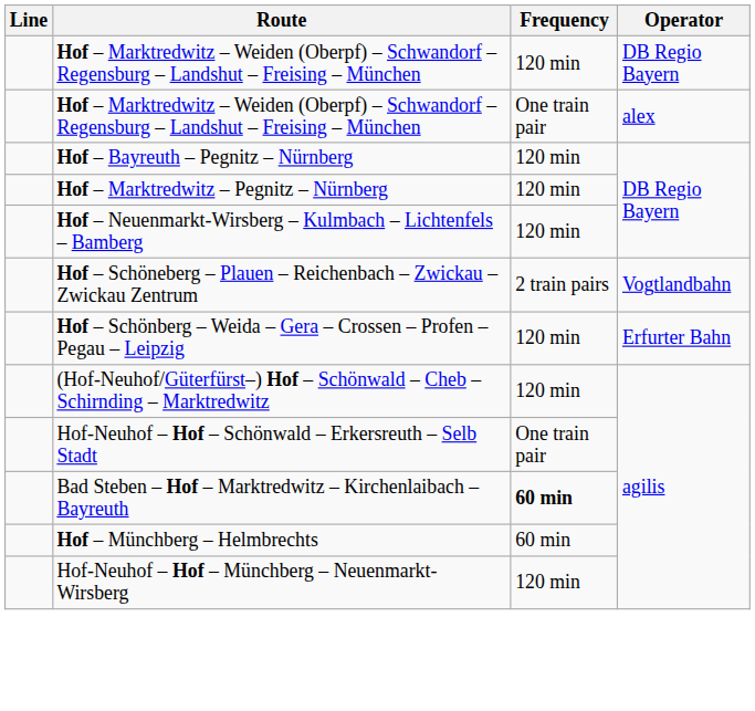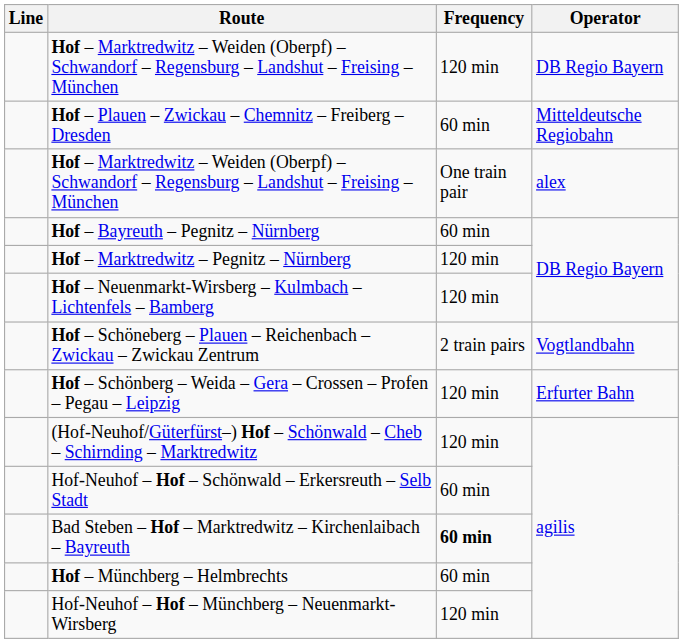 <table class="wikitable">
 <tr>
 <th>Line</th>
 <th>Route</th>
 <th>Frequency</th>
 <th>Operator</th>
 </tr>
 <tr>
 <td></td>
 <td><strong>Hof</strong> – <a href='#'>Marktredwitz</a> – Weiden (Oberpf) – <a href='#'>Schwandorf</a> – <a href='#'>Regensburg</a> – <a href='#'>Landshut</a> – <a href='#'>Freising</a> – <a href='#'>München</a></td>
 <td>120 min</td>
 <td><a href='#'>DB Regio Bayern</a></td>
 </tr>
 <tr>
 <td></td>
+<td><strong>Hof</strong> – <a href='#'>Plauen</a> – <a href='#'>Zwickau</a> – <a href='#'>Chemnitz</a> – Freiberg – <a href='#'>Dresden</a></td>
+<td>60 min</td>
+<td><a href='#'>Mitteldeutsche Regiobahn</a></td>
+</tr>
+<tr>
+<td></td>
 <td><strong>Hof</strong> – <a href='#'>Marktredwitz</a> – Weiden (Oberpf) – <a href='#'>Schwandorf</a> – <a href='#'>Regensburg</a> – <a href='#'>Landshut</a> – <a href='#'>Freising</a> – <a href='#'>München</a></td>
 <td>One train pair</td>
 <td><a href='#'>alex</a></td>
 </tr>
 <tr>
 <td></td>
 <td><strong>Hof</strong> – <a href='#'>Bayreuth</a> – Pegnitz – <a href='#'>Nürnberg</a></td>
-<td>120 min</td>
+<td>60 min</td>
 <td rowspan="3"><a href='#'>DB Regio Bayern</a></td>
 </tr>
 <tr>
 <td></td>
 <td><strong>Hof</strong> – <a href='#'>Marktredwitz</a> – Pegnitz – <a href='#'>Nürnberg</a></td>
 <td>120 min</td>
 </tr>
 <tr>
 <td></td>
 <td><strong>Hof</strong> – Neuenmarkt-Wirsberg – <a href='#'>Kulmbach</a> – <a href='#'>Lichtenfels</a> – <a href='#'>Bamberg</a></td>
 <td>120 min</td>
 </tr>
 <tr>
 <td></td>
 <td><strong>Hof</strong> – Schöneberg – <a href='#'>Plauen</a> – Reichenbach – <a href='#'>Zwickau</a> – Zwickau Zentrum</td>
 <td>2 train pairs</td>
 <td><a href='#'>Vogtlandbahn</a></td>
 </tr>
 <tr>
 <td></td>
 <td><strong>Hof</strong> – Schönberg – Weida – <a href='#'>Gera</a> – Crossen – Profen – Pegau – <a href='#'>Leipzig</a></td>
 <td>120 min</td>
 <td><a href='#'>Erfurter Bahn</a></td>
 </tr>
 <tr>
 <td></td>
 <td>(Hof-Neuhof/<a href='#'>Güterfürst</a>–) <strong>Hof</strong> – <a href='#'>Schönwald</a> – <a href='#'>Cheb</a> – <a href='#'>Schirnding</a> – <a href='#'>Marktredwitz</a></td>
 <td>120 min</td>
 <td rowspan="5"><a href='#'>agilis</a></td>
 </tr>
 <tr>
 <td></td>
 <td>Hof-Neuhof – <strong>Hof</strong> – Schönwald – Erkersreuth – <a href='#'>Selb Stadt</a></td>
-<td>One train pair</td>
+<td>60 min</td>
 </tr>
 <tr>
 <td></td>
 <td>Bad Steben – <strong>Hof</strong> – Marktredwitz – Kirchenlaibach – <a href='#'>Bayreuth</a></td>
 <td><strong>60 min</strong></td>
 </tr>
 <tr>
 <td></td>
 <td><strong>Hof</strong> – Münchberg – Helmbrechts</td>
 <td>60 min</td>
 </tr>
 <tr>
 <td></td>
 <td>Hof-Neuhof – <strong>Hof</strong> – Münchberg – Neuenmarkt-Wirsberg</td>
 <td>120 min</td>
 </tr>
 </table>
